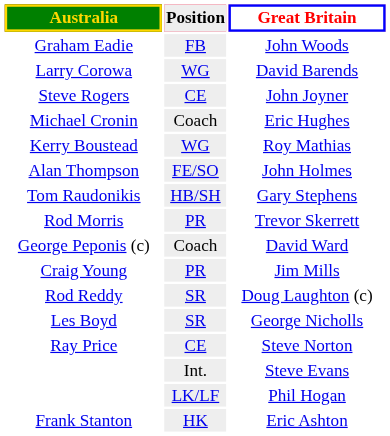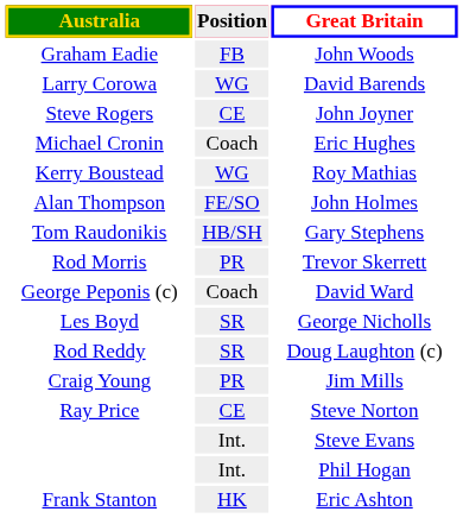 <table align=right style="font-size:90%; margin-left:1em">
 <tr bgcolor=#FF0033>
 <th align="centre" width="126" style="border: 2px solid gold; background: green; color: gold">Australia</th>
 <th align="center" style="background: #eeeeee; color: black">Position</th>
 <th align="centre" width="126" style="border: 2px solid blue; background: white; color: red">Great Britain</th>
 </tr>
 <tr>
 <td align="center"><a href='#'>Graham Eadie</a></td>
 <td align="center" style="background: #eeeeee"><a href='#'>FB</a></td>
 <td align="center"><a href='#'>John Woods</a></td>
 </tr>
 <tr>
 <td align="center"><a href='#'>Larry Corowa</a></td>
 <td align="center" style="background: #eeeeee"><a href='#'>WG</a></td>
 <td align="center"><a href='#'>David Barends</a></td>
 </tr>
 <tr>
 <td align="center"><a href='#'>Steve Rogers</a></td>
 <td align="center" style="background: #eeeeee"><a href='#'>CE</a></td>
 <td align="center"><a href='#'>John Joyner</a></td>
 </tr>
 <tr>
 <td align="center"><a href='#'>Michael Cronin</a></td>
 <td align="center" style="background: #eeeeee">Coach</td>
 <td align="center"><a href='#'>Eric Hughes</a></td>
 </tr>
 <tr>
 <td align="center"><a href='#'>Kerry Boustead</a></td>
 <td align="center" style="background: #eeeeee"><a href='#'>WG</a></td>
 <td align="center"><a href='#'>Roy Mathias</a></td>
 </tr>
 <tr>
 <td align="center"><a href='#'>Alan Thompson</a></td>
 <td align="center" style="background: #eeeeee"><a href='#'>FE/SO</a></td>
 <td align="center"><a href='#'>John Holmes</a></td>
 </tr>
 <tr>
 <td align="center"><a href='#'>Tom Raudonikis</a></td>
 <td align="center" style="background: #eeeeee"><a href='#'>HB/SH</a></td>
 <td align="center"><a href='#'>Gary Stephens</a></td>
 </tr>
 <tr>
 <td align="center"><a href='#'>Rod Morris</a></td>
 <td align="center" style="background: #eeeeee"><a href='#'>PR</a></td>
 <td align="center"><a href='#'>Trevor Skerrett</a></td>
 </tr>
 <tr>
 <td align="center"><a href='#'>George Peponis</a> (c)</td>
 <td align="center" style="background: #eeeeee">Coach</td>
 <td align="center"><a href='#'>David Ward</a></td>
 </tr>
 <tr>
-<td align="center"><a href='#'>Craig Young</a></td>
-<td align="center" style="background: #eeeeee"><a href='#'>PR</a></td>
-<td align="center"><a href='#'>Jim Mills</a></td>
+<td align="center"><a href='#'>Les Boyd</a></td>
+<td align="center" style="background: #eeeeee"><a href='#'>SR</a></td>
+<td align="center"><a href='#'>George Nicholls</a></td>
 </tr>
 <tr>
 <td align="center"><a href='#'>Rod Reddy</a></td>
 <td align="center" style="background: #eeeeee"><a href='#'>SR</a></td>
 <td align="center"><a href='#'>Doug Laughton</a> (c)</td>
 </tr>
 <tr>
-<td align="center"><a href='#'>Les Boyd</a></td>
-<td align="center" style="background: #eeeeee"><a href='#'>SR</a></td>
-<td align="center"><a href='#'>George Nicholls</a></td>
+<td align="center"><a href='#'>Craig Young</a></td>
+<td align="center" style="background: #eeeeee"><a href='#'>PR</a></td>
+<td align="center"><a href='#'>Jim Mills</a></td>
 </tr>
 <tr>
 <td align="center"><a href='#'>Ray Price</a></td>
 <td align="center" style="background: #eeeeee"><a href='#'>CE</a></td>
 <td align="center"><a href='#'>Steve Norton</a></td>
 </tr>
 <tr>
 <td align="center"></td>
 <td align="center" style="background: #eeeeee">Int.</td>
 <td align="center"><a href='#'>Steve Evans</a></td>
 </tr>
 <tr>
 <td align="center"></td>
-<td align="center" style="background: #eeeeee"><a href='#'>LK/LF</a></td>
+<td align="center" style="background: #eeeeee">Int.</td>
 <td align="center"><a href='#'>Phil Hogan</a></td>
 </tr>
 <tr>
 <td align="center"><a href='#'>Frank Stanton</a></td>
 <td align="center" style="background: #eeeeee"><a href='#'>HK</a></td>
 <td align="center"><a href='#'>Eric Ashton</a></td>
 </tr>
 </table>
